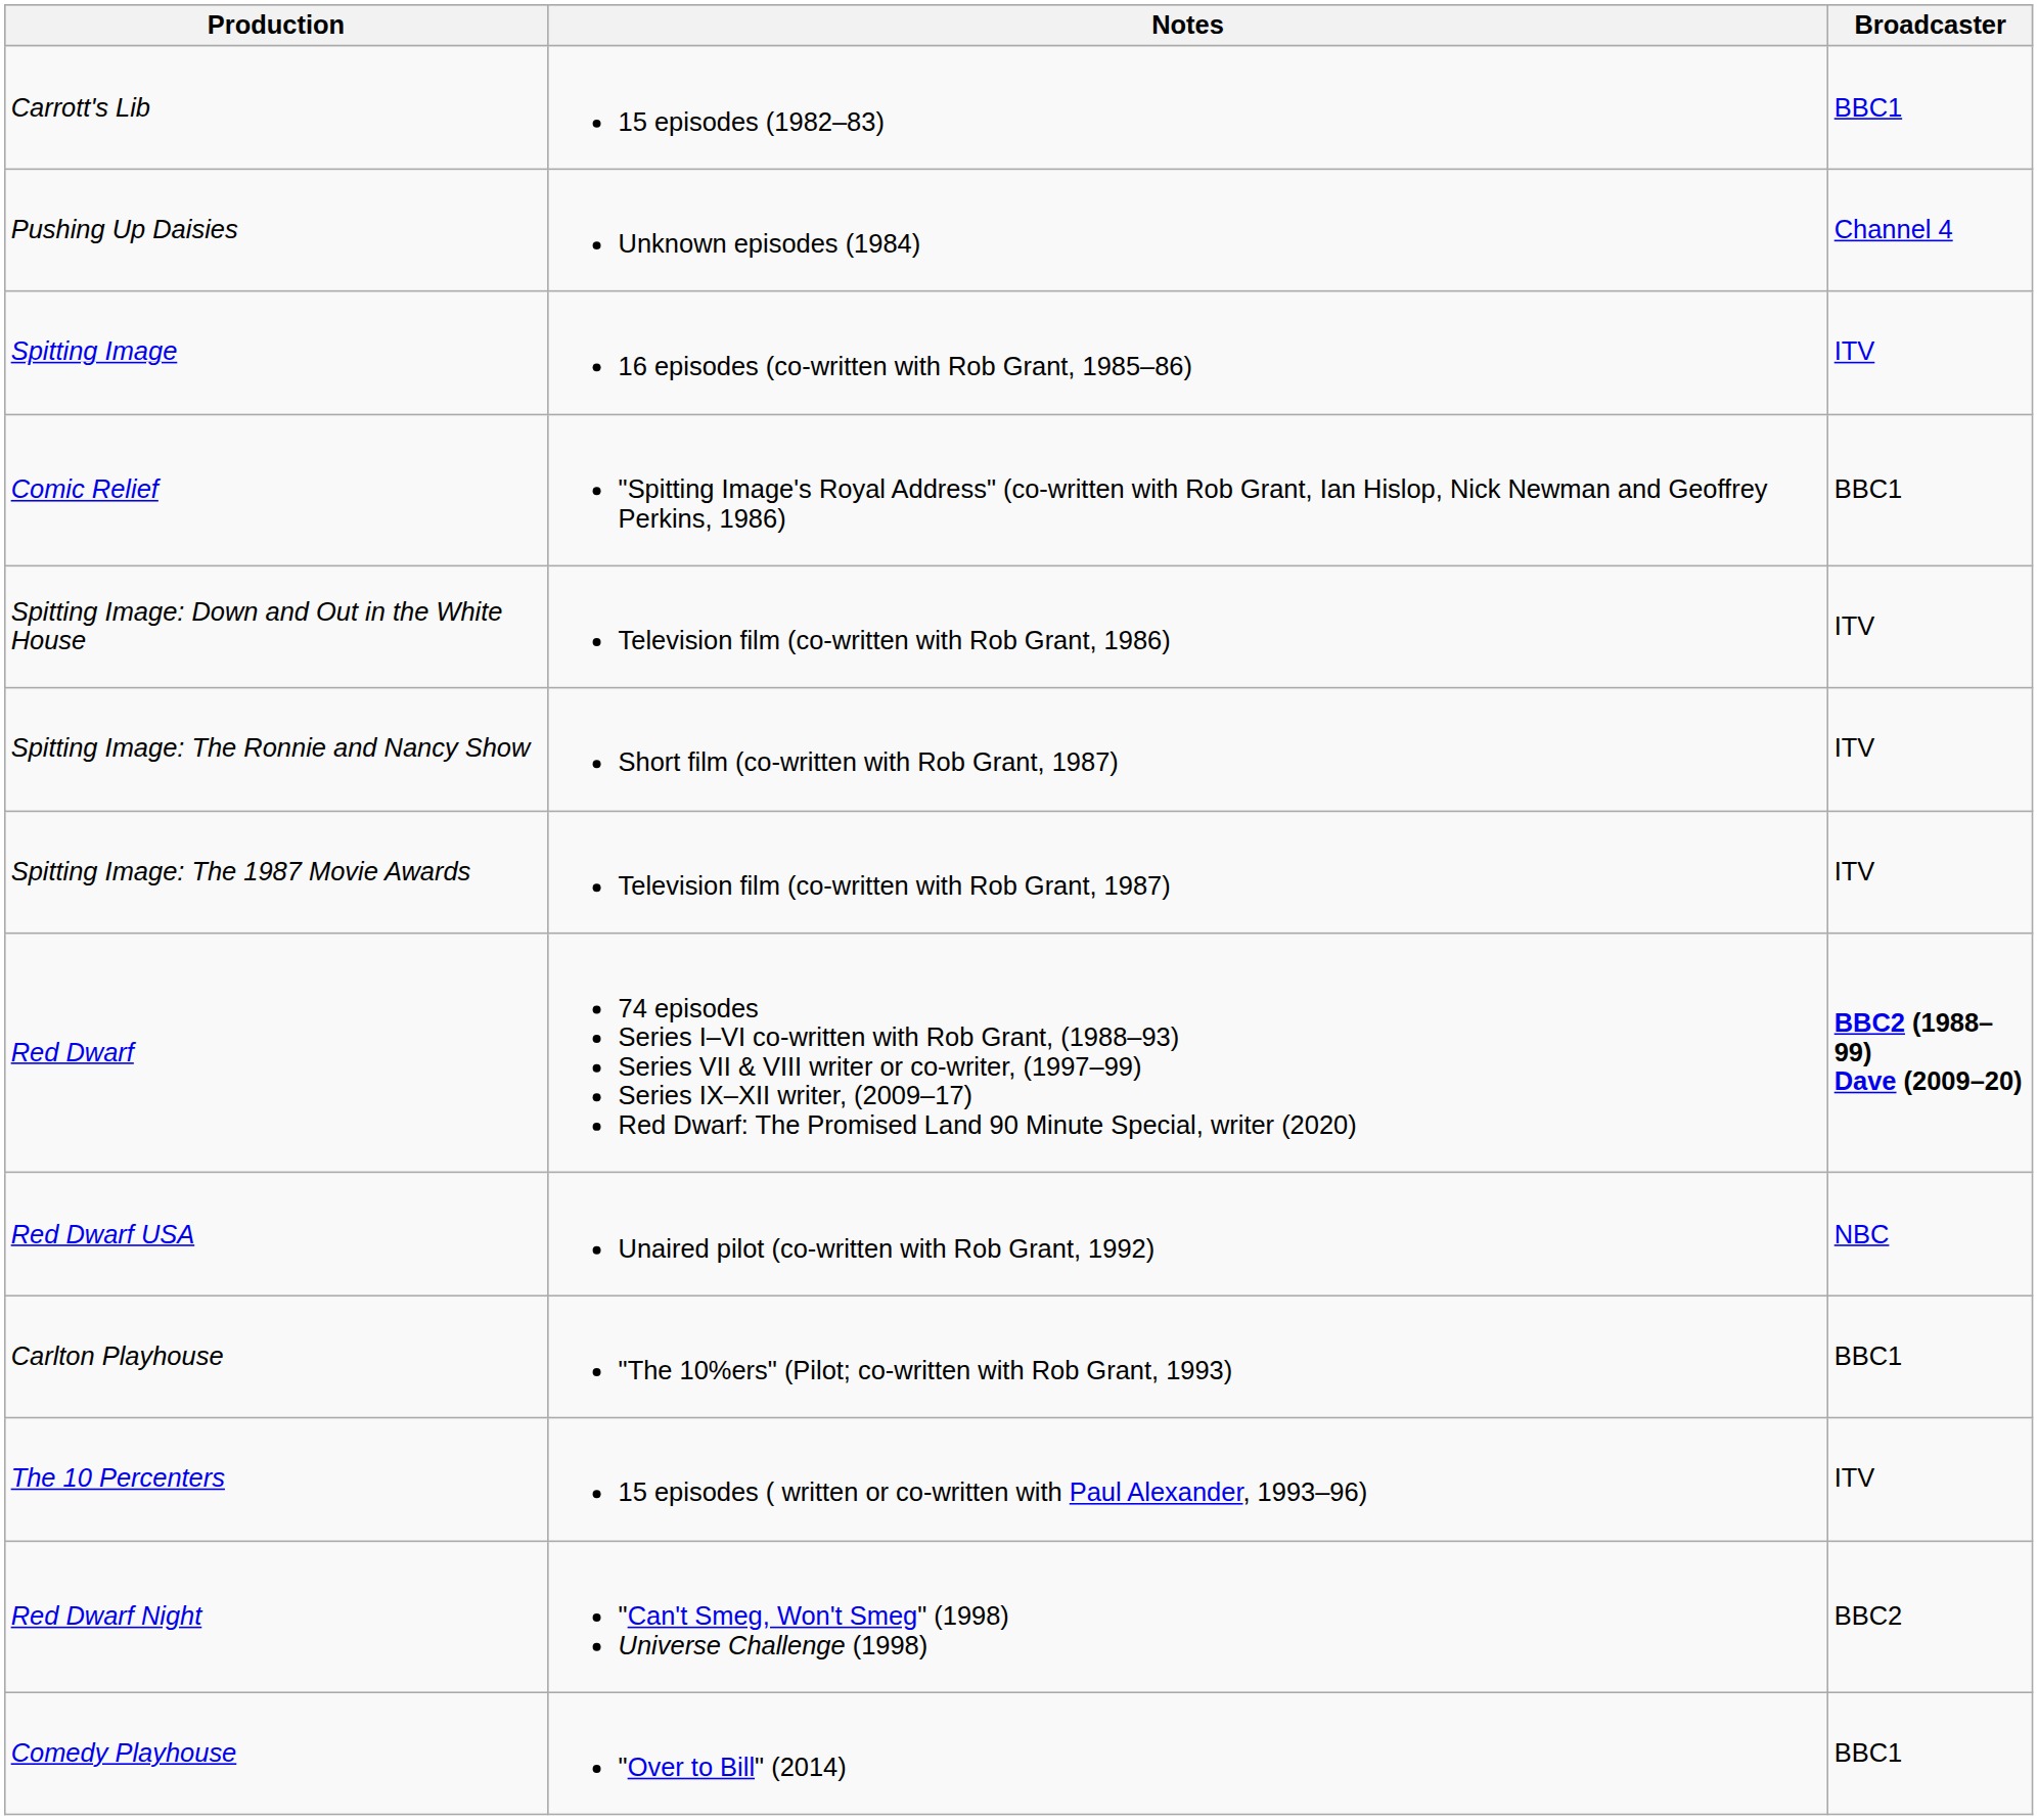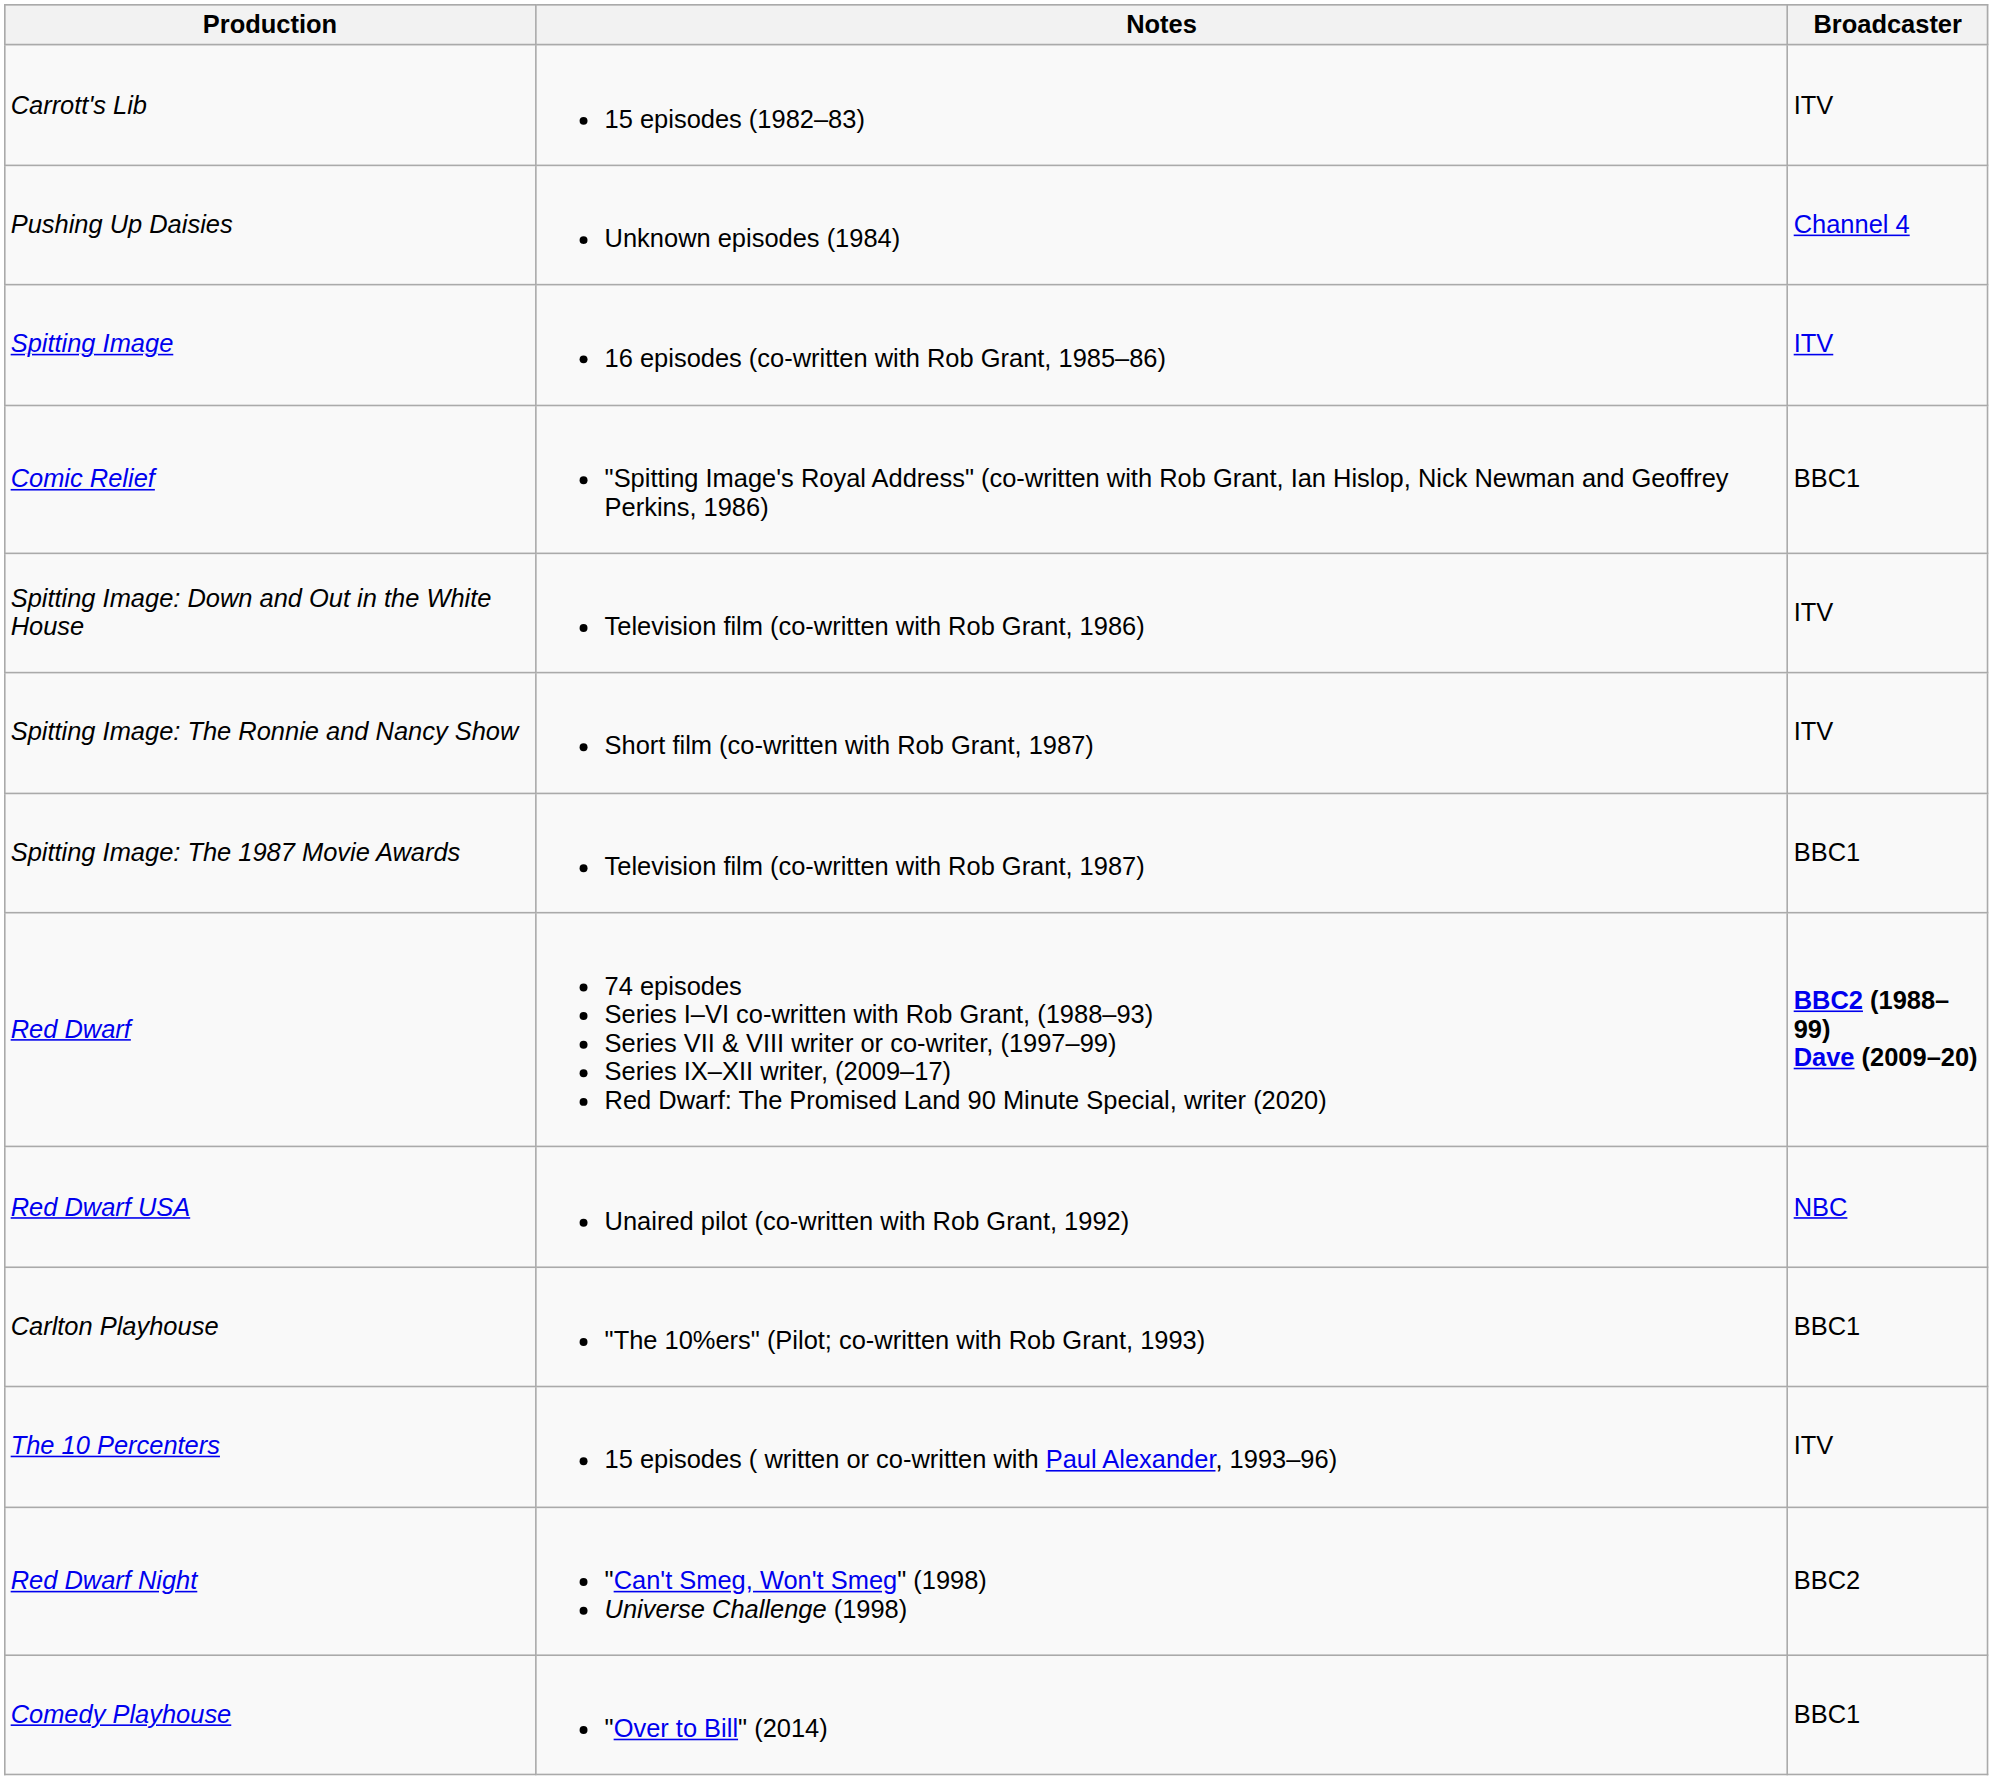 <table class="wikitable">
 <tr style="background:#ccc; text-align:center;">
 <th>Production</th>
 <th>Notes</th>
 <th>Broadcaster</th>
 </tr>
 <tr>
 <td><em>Carrott's Lib</em></td>
 <td><br><ul><li>15 episodes (1982–83)</li></ul></td>
-<td><a href='#'>BBC1</a></td>
+<td>ITV</td>
 </tr>
 <tr>
 <td><em>Pushing Up Daisies</em></td>
 <td><br><ul><li>Unknown episodes (1984)</li></ul></td>
 <td><a href='#'>Channel 4</a></td>
 </tr>
 <tr>
 <td><em><a href='#'>Spitting Image</a></em></td>
 <td><br><ul><li>16 episodes (co-written with Rob Grant, 1985–86)</li></ul></td>
 <td><a href='#'>ITV</a></td>
 </tr>
 <tr>
 <td><em><a href='#'>Comic Relief</a></em></td>
 <td><br><ul><li>"Spitting Image's Royal Address" (co-written with Rob Grant, Ian Hislop, Nick Newman and Geoffrey Perkins, 1986)</li></ul></td>
 <td>BBC1</td>
 </tr>
 <tr>
 <td><em>Spitting Image: Down and Out in the White House</em></td>
 <td><br><ul><li>Television film (co-written with Rob Grant, 1986)</li></ul></td>
 <td>ITV</td>
 </tr>
 <tr>
 <td><em>Spitting Image: The Ronnie and Nancy Show</em></td>
 <td><br><ul><li>Short film (co-written with Rob Grant, 1987)</li></ul></td>
 <td>ITV</td>
 </tr>
 <tr>
 <td><em>Spitting Image: The 1987 Movie Awards</em></td>
 <td><br><ul><li>Television film (co-written with Rob Grant, 1987)</li></ul></td>
-<td>ITV</td>
+<td>BBC1</td>
 </tr>
 <tr>
 <td><em><a href='#'>Red Dwarf</a></em></td>
 <td><br><ul><li>74 episodes</li><li>Series I–VI co-written with Rob Grant, (1988–93)</li><li>Series VII & VIII writer or co-writer, (1997–99)</li><li>Series IX–XII writer, (2009–17)</li><li>Red Dwarf: The Promised Land 90 Minute Special, writer (2020)</li></ul></td>
 <td><strong><a href='#'>BBC2</a> (1988–99)<br><a href='#'>Dave</a> (2009–20)</strong></td>
 </tr>
 <tr>
 <td><em><a href='#'>Red Dwarf USA</a></em></td>
 <td><br><ul><li>Unaired pilot (co-written with Rob Grant, 1992)</li></ul></td>
 <td><a href='#'>NBC</a></td>
 </tr>
 <tr>
 <td><em>Carlton Playhouse</em></td>
 <td><br><ul><li>"The 10%ers" (Pilot; co-written with Rob Grant, 1993)</li></ul></td>
 <td>BBC1</td>
 </tr>
 <tr>
 <td><em><a href='#'>The 10 Percenters</a></em></td>
 <td><br><ul><li>15 episodes ( written or co-written with <a href='#'>Paul Alexander</a>, 1993–96)</li></ul></td>
 <td>ITV</td>
 </tr>
 <tr>
 <td><em><a href='#'>Red Dwarf Night</a></em></td>
 <td><br><ul><li>"<a href='#'>Can't Smeg, Won't Smeg</a>" (1998)</li><li><em>Universe Challenge</em> (1998)</li></ul></td>
 <td>BBC2</td>
 </tr>
 <tr>
 <td><em><a href='#'>Comedy Playhouse</a></em></td>
 <td><br><ul><li>"<a href='#'>Over to Bill</a>" (2014)</li></ul></td>
 <td>BBC1</td>
 </tr>
 </table>
